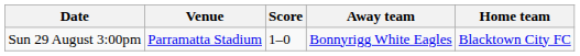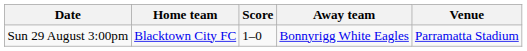 <table class="wikitable">
 <tr>
 <th>Date</th>
-<th>Venue</th>
+<th>Home team</th>
 <th>Score</th>
 <th>Away team</th>
-<th>Home team</th>
+<th>Venue</th>
 </tr>
 <tr>
 <td>Sun 29 August 3:00pm</td>
-<td><a href='#'>Parramatta Stadium</a></td>
+<td><a href='#'>Blacktown City FC</a></td>
 <td>1–0</td>
 <td><a href='#'>Bonnyrigg White Eagles</a></td>
-<td><a href='#'>Blacktown City FC</a></td>
+<td><a href='#'>Parramatta Stadium</a></td>
 </tr>
 </table>
